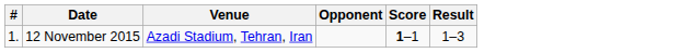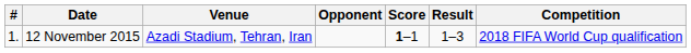 <table class="wikitable">
 <tr>
 <th>#</th>
 <th>Date</th>
 <th>Venue</th>
 <th>Opponent</th>
 <th>Score</th>
 <th>Result</th>
+<th>Competition</th>
 </tr>
 <tr>
 <td>1.</td>
 <td>12 November 2015</td>
 <td><a href='#'>Azadi Stadium</a>, <a href='#'>Tehran</a>, <a href='#'>Iran</a></td>
 <td></td>
 <td align=center><strong>1</strong>–1</td>
 <td align=center>1–3</td>
+<td><a href='#'>2018 FIFA World Cup qualification</a></td>
 </tr>
 </table>
